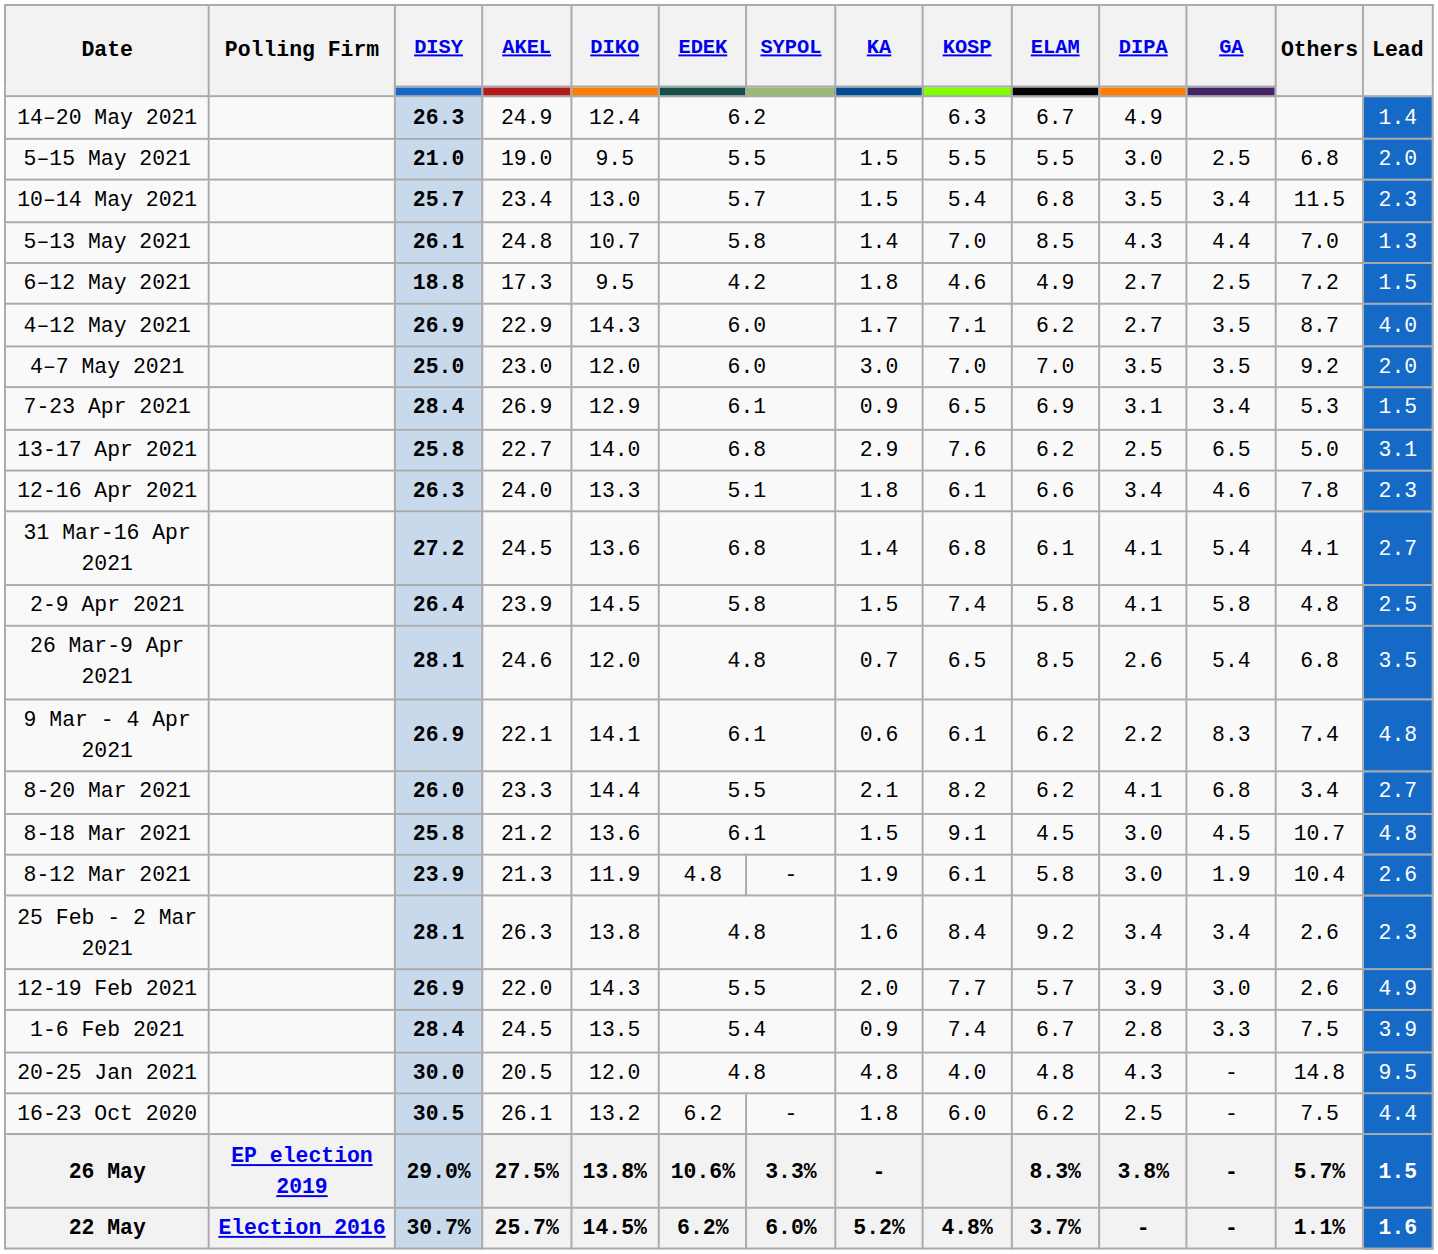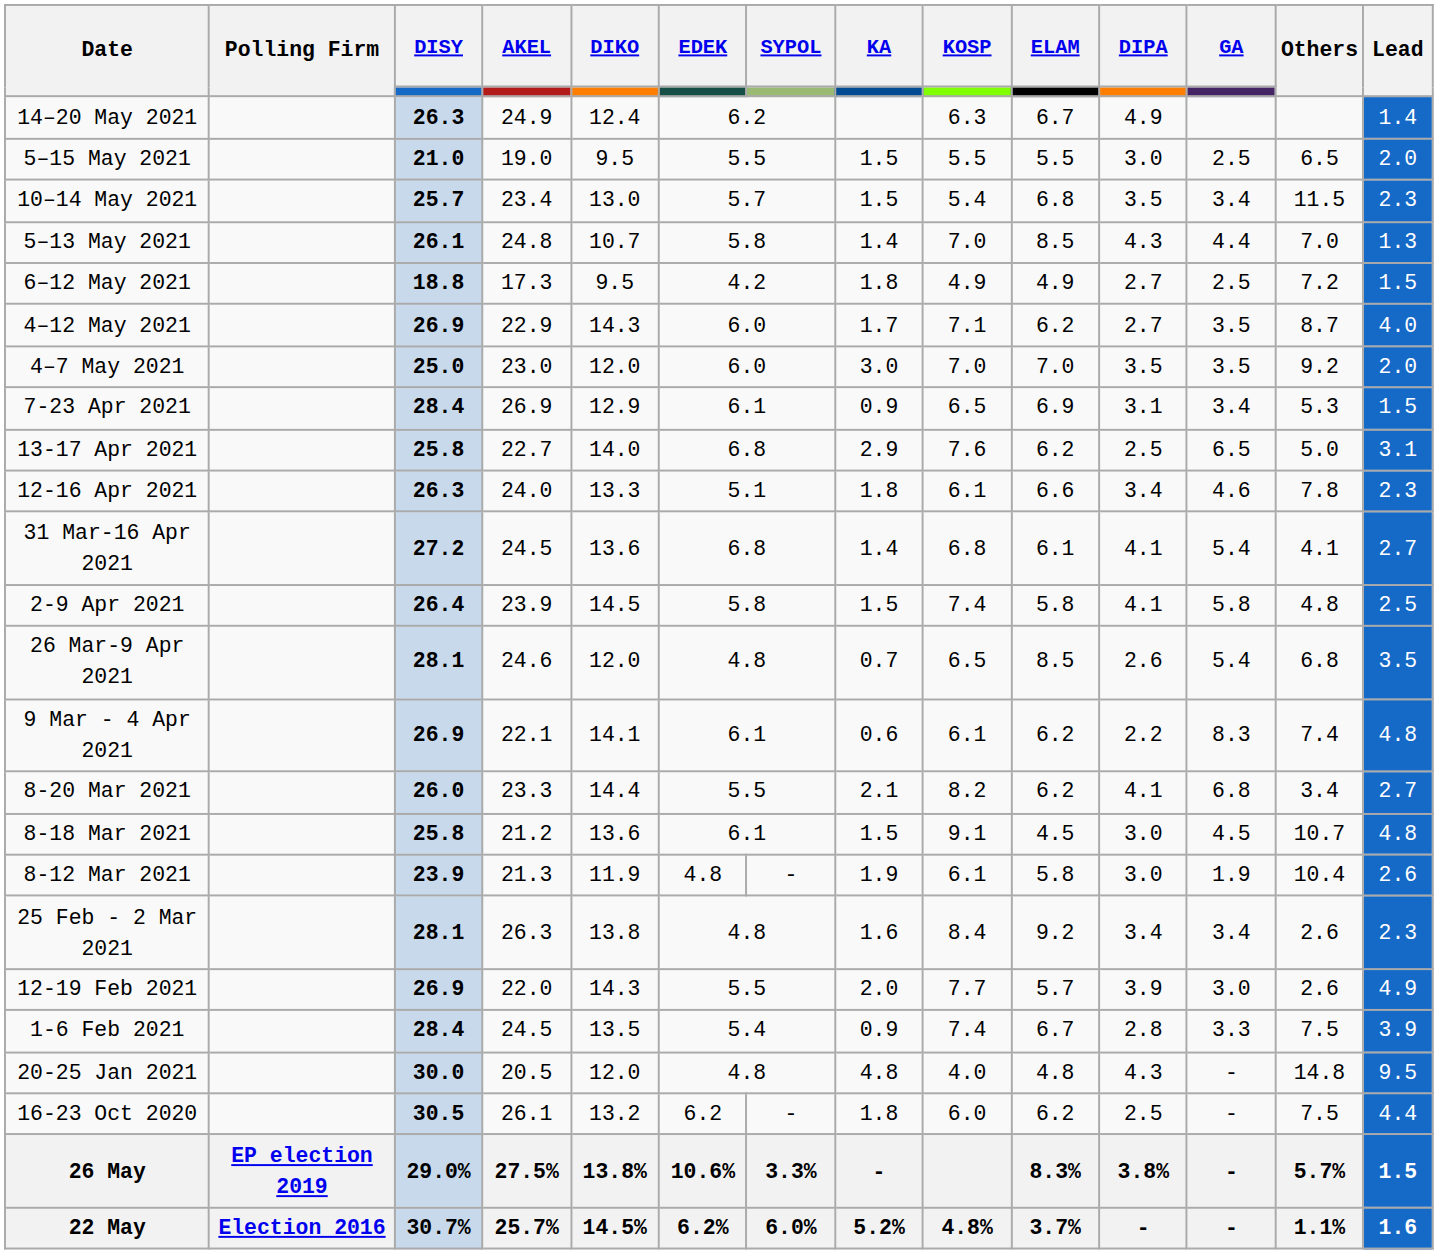 <table class=wikitable style="text-align:center; font-size:85%; line-height:16px; margin-bottom:0">
 <tr style="height:42px; background:#e9e9e9;">
 <th style="width:100px;" rowspan="2">Date</th>
 <th style="width:90px;" rowspan="2">Polling Firm</th>
 <th style="font-size:95%"><a href='#'>DISY</a></th>
 <th style="font-size:95%"><a href='#'>AKEL</a></th>
 <th style="font-size:95%"><a href='#'>DIKO</a></th>
 <th style="font-size:95%"><a href='#'>EDEK</a></th>
 <th style="font-size:95%"><a href='#'>SYPOL</a></th>
 <th style="font-size:95%"><a href='#'>KA</a></th>
 <th style="font-size:95%"><a href='#'>KOSP</a></th>
 <th style="font-size:95%"><a href='#'>ELAM</a></th>
 <th style="font-size:95%"><a href='#'>DIPA</a></th>
 <th style="font-size:95%"><a href='#'>GA</a></th>
 <th style="width:40px;" rowspan="2">Others</th>
 <th style="width:30px;" rowspan="2">Lead</th>
 </tr>
 <tr>
 <th style="background:#1569C7; width:40px;"></th>
 <th style="background:#B31B1B; width:40px;"></th>
 <th style="background:#FF7E00; width:40px;"></th>
 <th style="background:#164F46; width:40px;"></th>
 <th style="background:#9AB973; width:40px;"></th>
 <th style="background:#004B91; width:40px;"></th>
 <th style="background:#7FFF00; width:40px;"></th>
 <th style="background:#000000; width:40px;"></th>
 <th style="background:#FF7E00; width:40px;"></th>
 <th style="background:#442464; width:40px;"></th>
 </tr>
 <tr>
 <td>14–20 May 2021</td>
 <td></td>
 <td style="background:#C8D9EC"><strong>26.3</strong></td>
 <td>24.9</td>
 <td>12.4</td>
 <td colspan="2">6.2</td>
 <td></td>
 <td>6.3</td>
 <td>6.7</td>
 <td>4.9</td>
 <td></td>
 <td></td>
 <td style="background:#1569C7; color:white;">1.4</td>
 </tr>
 <tr>
 <td>5–15 May 2021</td>
 <td></td>
 <td style="background:#C8D9EC"><strong>21.0</strong></td>
 <td>19.0</td>
 <td>9.5</td>
 <td colspan="2">5.5</td>
 <td>1.5</td>
 <td>5.5</td>
 <td>5.5</td>
 <td>3.0</td>
 <td>2.5</td>
-<td>6.8</td>
+<td>6.5</td>
 <td style="background:#1569C7; color:white;">2.0</td>
 </tr>
 <tr>
 <td>10–14 May 2021</td>
 <td></td>
 <td style="background:#C8D9EC"><strong>25.7</strong></td>
 <td>23.4</td>
 <td>13.0</td>
 <td colspan="2">5.7</td>
 <td>1.5</td>
 <td>5.4</td>
 <td>6.8</td>
 <td>3.5</td>
 <td>3.4</td>
 <td>11.5</td>
 <td style="background:#1569C7; color:white;">2.3</td>
 </tr>
 <tr>
 <td>5–13 May 2021</td>
 <td></td>
 <td style="background:#C8D9EC"><strong>26.1</strong></td>
 <td>24.8</td>
 <td>10.7</td>
 <td colspan="2">5.8</td>
 <td>1.4</td>
 <td>7.0</td>
 <td>8.5</td>
 <td>4.3</td>
 <td>4.4</td>
 <td>7.0</td>
 <td style="background:#1569C7; color:white;">1.3</td>
 </tr>
 <tr>
 <td>6–12 May 2021</td>
 <td></td>
 <td style="background:#C8D9EC"><strong>18.8</strong></td>
 <td>17.3</td>
 <td>9.5</td>
 <td colspan="2">4.2</td>
 <td>1.8</td>
-<td>4.6</td>
+<td>4.9</td>
 <td>4.9</td>
 <td>2.7</td>
 <td>2.5</td>
 <td>7.2</td>
 <td style="background:#1569C7; color:white;">1.5</td>
 </tr>
 <tr>
 <td>4–12 May 2021</td>
 <td></td>
 <td style="background:#C8D9EC"><strong>26.9</strong></td>
 <td>22.9</td>
 <td>14.3</td>
 <td colspan="2">6.0</td>
 <td>1.7</td>
 <td>7.1</td>
 <td>6.2</td>
 <td>2.7</td>
 <td>3.5</td>
 <td>8.7</td>
 <td style="background:#1569C7; color:white;">4.0</td>
 </tr>
 <tr>
 <td>4–7 May 2021</td>
 <td></td>
 <td style="background:#C8D9EC"><strong>25.0</strong></td>
 <td>23.0</td>
 <td>12.0</td>
 <td colspan="2">6.0</td>
 <td>3.0</td>
 <td>7.0</td>
 <td>7.0</td>
 <td>3.5</td>
 <td>3.5</td>
 <td>9.2</td>
 <td style="background:#1569C7; color:white;">2.0</td>
 </tr>
 <tr>
 <td>7-23 Apr 2021</td>
 <td></td>
 <td style="background:#C8D9EC"><strong>28.4</strong></td>
 <td>26.9</td>
 <td>12.9</td>
 <td colspan="2">6.1</td>
 <td>0.9</td>
 <td>6.5</td>
 <td>6.9</td>
 <td>3.1</td>
 <td>3.4</td>
 <td>5.3</td>
 <td style="background:#1569C7; color:white;">1.5</td>
 </tr>
 <tr>
 <td>13-17 Apr 2021</td>
 <td></td>
 <td style="background:#C8D9EC"><strong>25.8</strong></td>
 <td>22.7</td>
 <td>14.0</td>
 <td colspan="2">6.8</td>
 <td>2.9</td>
 <td>7.6</td>
 <td>6.2</td>
 <td>2.5</td>
 <td>6.5</td>
 <td>5.0</td>
 <td style="background:#1569C7; color:white;">3.1</td>
 </tr>
 <tr>
 <td>12-16 Apr 2021</td>
 <td></td>
 <td style="background:#C8D9EC"><strong>26.3</strong></td>
 <td>24.0</td>
 <td>13.3</td>
 <td colspan="2">5.1</td>
 <td>1.8</td>
 <td>6.1</td>
 <td>6.6</td>
 <td>3.4</td>
 <td>4.6</td>
 <td>7.8</td>
 <td style="background:#1569C7; color:white;">2.3</td>
 </tr>
 <tr>
 <td>31 Mar-16 Apr 2021</td>
 <td></td>
 <td style="background:#C8D9EC"><strong>27.2</strong></td>
 <td>24.5</td>
 <td>13.6</td>
 <td colspan="2">6.8</td>
 <td>1.4</td>
 <td>6.8</td>
 <td>6.1</td>
 <td>4.1</td>
 <td>5.4</td>
 <td>4.1</td>
 <td style="background:#1569C7; color:white;">2.7</td>
 </tr>
 <tr>
 <td>2-9 Apr 2021</td>
 <td></td>
 <td style="background:#C8D9EC"><strong>26.4</strong></td>
 <td>23.9</td>
 <td>14.5</td>
 <td colspan="2">5.8</td>
 <td>1.5</td>
 <td>7.4</td>
 <td>5.8</td>
 <td>4.1</td>
 <td>5.8</td>
 <td>4.8</td>
 <td style="background:#1569C7; color:white;">2.5</td>
 </tr>
 <tr>
 <td>26 Mar-9 Apr 2021</td>
 <td></td>
 <td style="background:#C8D9EC"><strong>28.1</strong></td>
 <td>24.6</td>
 <td>12.0</td>
 <td colspan="2">4.8</td>
 <td>0.7</td>
 <td>6.5</td>
 <td>8.5</td>
 <td>2.6</td>
 <td>5.4</td>
 <td>6.8</td>
 <td style="background:#1569C7; color:white;">3.5</td>
 </tr>
 <tr>
 <td>9 Mar - 4 Apr 2021</td>
 <td></td>
 <td style="background:#C8D9EC"><strong>26.9</strong></td>
 <td>22.1</td>
 <td>14.1</td>
 <td colspan="2">6.1</td>
 <td>0.6</td>
 <td>6.1</td>
 <td>6.2</td>
 <td>2.2</td>
 <td>8.3</td>
 <td>7.4</td>
 <td style="background:#1569C7; color:white;">4.8</td>
 </tr>
 <tr>
 <td>8-20 Mar 2021</td>
 <td></td>
 <td style="background:#C8D9EC"><strong>26.0</strong></td>
 <td>23.3</td>
 <td>14.4</td>
 <td colspan="2">5.5</td>
 <td>2.1</td>
 <td>8.2</td>
 <td>6.2</td>
 <td>4.1</td>
 <td>6.8</td>
 <td>3.4</td>
 <td style="background:#1569C7; color:white;">2.7</td>
 </tr>
 <tr>
 <td>8-18 Mar 2021</td>
 <td></td>
 <td style="background:#C8D9EC"><strong>25.8</strong></td>
 <td>21.2</td>
 <td>13.6</td>
 <td colspan="2">6.1</td>
 <td>1.5</td>
 <td>9.1</td>
 <td>4.5</td>
 <td>3.0</td>
 <td>4.5</td>
 <td>10.7</td>
 <td style="background:#1569C7; color:white;">4.8</td>
 </tr>
 <tr>
 <td>8-12 Mar 2021</td>
 <td></td>
 <td style="background:#C8D9EC"><strong>23.9</strong></td>
 <td>21.3</td>
 <td>11.9</td>
 <td>4.8</td>
 <td>-</td>
 <td>1.9</td>
 <td>6.1</td>
 <td>5.8</td>
 <td>3.0</td>
 <td>1.9</td>
 <td>10.4</td>
 <td style="background:#1569C7; color:white;">2.6</td>
 </tr>
 <tr>
 <td>25 Feb - 2 Mar 2021</td>
 <td></td>
 <td style="background:#C8D9EC"><strong>28.1</strong></td>
 <td>26.3</td>
 <td>13.8</td>
 <td colspan="2">4.8</td>
 <td>1.6</td>
 <td>8.4</td>
 <td>9.2</td>
 <td>3.4</td>
 <td>3.4</td>
 <td>2.6</td>
 <td style="background:#1569C7; color:white;">2.3</td>
 </tr>
 <tr>
 <td>12-19 Feb 2021</td>
 <td></td>
 <td style="background:#C8D9EC"><strong>26.9</strong></td>
 <td>22.0</td>
 <td>14.3</td>
 <td colspan="2">5.5</td>
 <td>2.0</td>
 <td>7.7</td>
 <td>5.7</td>
 <td>3.9</td>
 <td>3.0</td>
 <td>2.6</td>
 <td style="background:#1569C7; color:white;">4.9</td>
 </tr>
 <tr>
 <td>1-6 Feb 2021</td>
 <td></td>
 <td style="background:#C8D9EC"><strong>28.4</strong></td>
 <td>24.5</td>
 <td>13.5</td>
 <td colspan="2">5.4</td>
 <td>0.9</td>
 <td>7.4</td>
 <td>6.7</td>
 <td>2.8</td>
 <td>3.3</td>
 <td>7.5</td>
 <td style="background:#1569C7; color:white;">3.9</td>
 </tr>
 <tr>
 <td>20-25 Jan 2021</td>
 <td></td>
 <td style="background:#C8D9EC"><strong>30.0</strong></td>
 <td>20.5</td>
 <td>12.0</td>
 <td colspan="2">4.8</td>
 <td>4.8</td>
 <td>4.0</td>
 <td>4.8</td>
 <td>4.3</td>
 <td>-</td>
 <td>14.8</td>
 <td style="background:#1569C7; color:white;">9.5</td>
 </tr>
 <tr>
 <td>16-23 Oct 2020</td>
 <td></td>
 <td style="background:#C8D9EC"><strong>30.5</strong></td>
 <td>26.1</td>
 <td>13.2</td>
 <td>6.2</td>
 <td>-</td>
 <td>1.8</td>
 <td>6.0</td>
 <td>6.2</td>
 <td>2.5</td>
 <td>-</td>
 <td>7.5</td>
 <td style="background:#1569C7; color:white;">4.4</td>
 </tr>
 <tr>
 <th>26 May</th>
 <th><a href='#'>EP election 2019</a></th>
 <th style="background:#C8D9EC"><strong>29.0%</strong></th>
 <th>27.5%</th>
 <th>13.8%</th>
 <th>10.6%</th>
 <th>3.3%</th>
 <th>-</th>
 <th></th>
 <th>8.3%</th>
 <th>3.8%</th>
 <th>-</th>
 <th>5.7%</th>
 <th style="background:#1569C7; color:white;">1.5</th>
 </tr>
 <tr>
 <th>22 May</th>
 <th><a href='#'>Election 2016</a></th>
 <th style="background:#C8D9EC"><strong>30.7%</strong></th>
 <th>25.7%</th>
 <th>14.5%</th>
 <th>6.2%</th>
 <th>6.0%</th>
 <th>5.2%</th>
 <th>4.8%</th>
 <th>3.7%</th>
 <th>-</th>
 <th>-</th>
 <th>1.1%</th>
 <th style="background:#1569C7; color:white;">1.6</th>
 </tr>
 </table>
